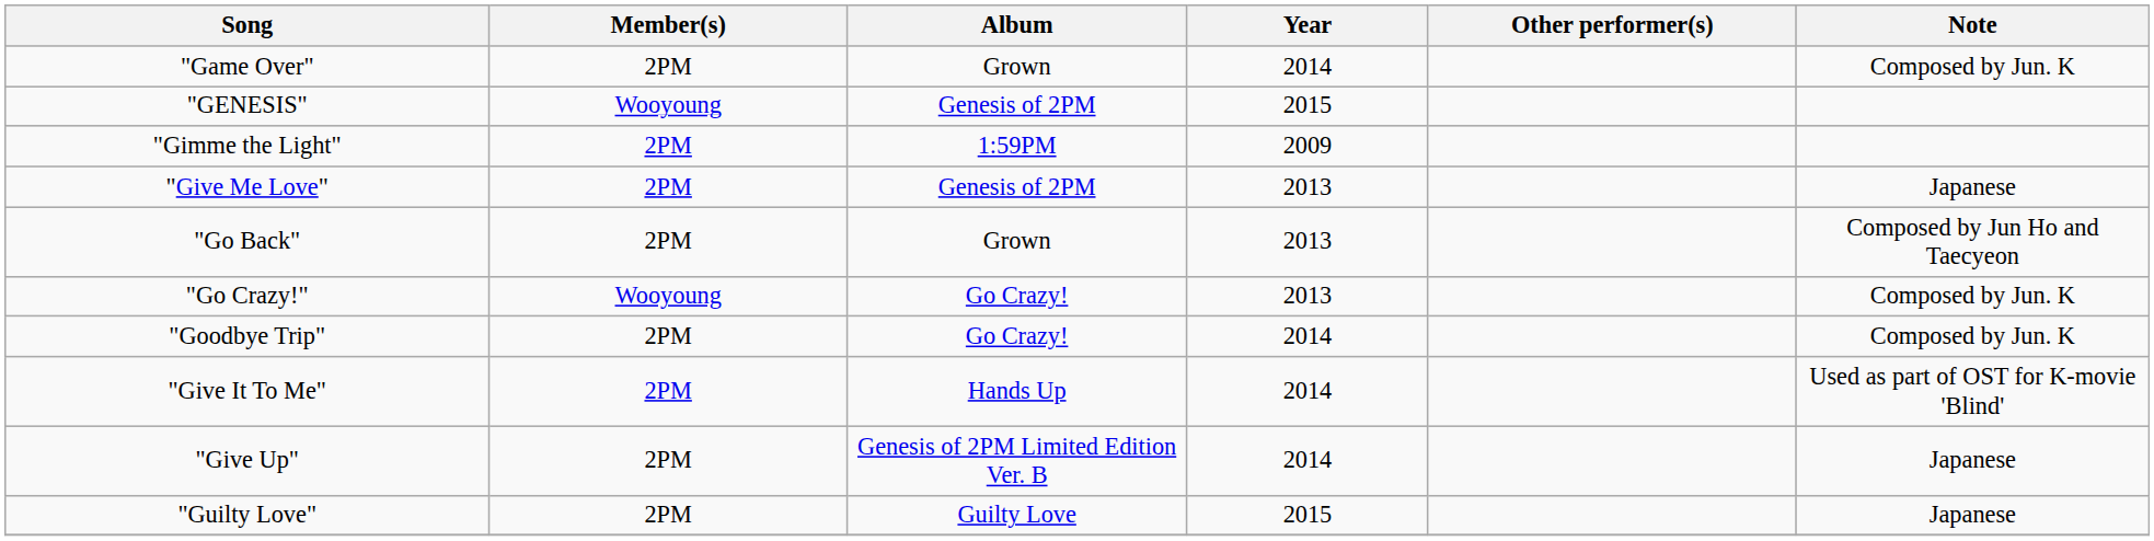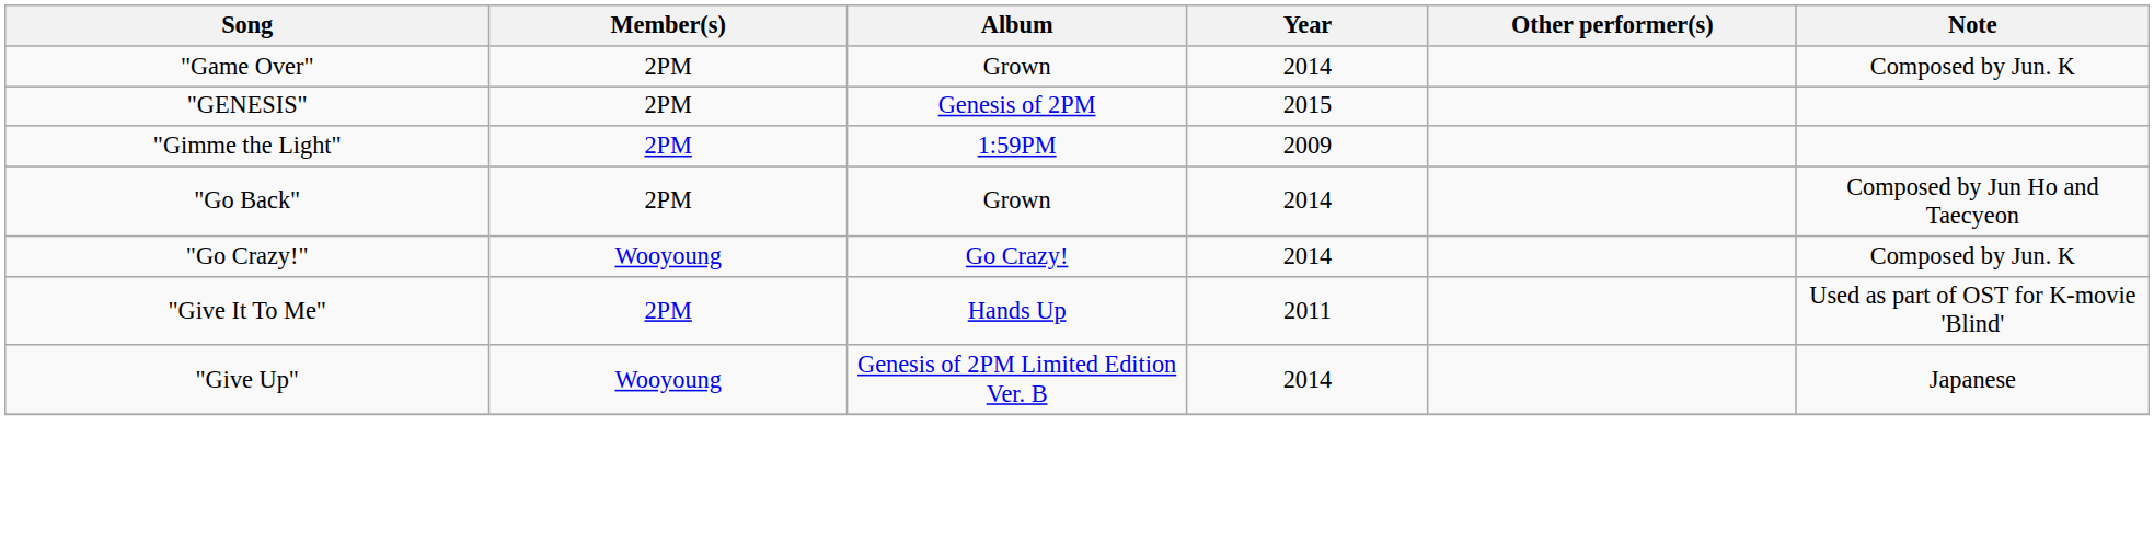 <table class="wikitable" style="margin:0.5em auto; clear:both; font-size:.9em; text-align:center; width:100%">
 <tr>
 <th width="500">Song</th>
 <th width="350">Member(s)</th>
 <th width="350">Album</th>
 <th width="250">Year</th>
 <th width="350">Other performer(s)</th>
 <th width="350">Note</th>
 </tr>
 <tr>
 <td>"Game Over"</td>
 <td>2PM</td>
 <td>Grown</td>
 <td>2014</td>
 <td></td>
 <td>Composed by Jun. K</td>
 </tr>
 <tr>
 <td>"GENESIS"</td>
-<td><a href='#'>Wooyoung</a></td>
+<td>2PM</td>
 <td><a href='#'>Genesis of 2PM</a></td>
 <td>2015</td>
 <td></td>
 <td></td>
 </tr>
 <tr>
 <td>"Gimme the Light"</td>
 <td><a href='#'>2PM</a></td>
 <td><a href='#'>1:59PM</a></td>
 <td>2009</td>
 <td></td>
 <td></td>
 </tr>
 <tr>
-<td>"<a href='#'>Give Me Love</a>"</td>
-<td><a href='#'>2PM</a></td>
-<td><a href='#'>Genesis of 2PM</a></td>
-<td>2013</td>
-<td></td>
-<td>Japanese</td>
-</tr>
-<tr>
 <td>"Go Back"</td>
 <td>2PM</td>
 <td>Grown</td>
-<td>2013</td>
+<td>2014</td>
 <td></td>
 <td>Composed by Jun Ho and Taecyeon</td>
 </tr>
 <tr>
 <td>"Go Crazy!"</td>
 <td><a href='#'>Wooyoung</a></td>
-<td><a href='#'>Go Crazy!</a></td>
-<td>2013</td>
-<td></td>
-<td>Composed by Jun. K</td>
-</tr>
-<tr>
-<td>"Goodbye Trip"</td>
-<td>2PM</td>
 <td><a href='#'>Go Crazy!</a></td>
 <td>2014</td>
 <td></td>
 <td>Composed by Jun. K</td>
 </tr>
 <tr>
 <td>"Give It To Me"</td>
 <td><a href='#'>2PM</a></td>
 <td><a href='#'>Hands Up</a></td>
-<td>2014</td>
+<td>2011</td>
 <td></td>
 <td>Used as part of OST for K-movie 'Blind'</td>
 </tr>
 <tr>
 <td>"Give Up"</td>
-<td>2PM</td>
+<td><a href='#'>Wooyoung</a></td>
 <td><a href='#'>Genesis of 2PM Limited Edition Ver. B</a></td>
 <td>2014</td>
 <td></td>
 <td>Japanese</td>
 </tr>
 <tr>
-<td>"Guilty Love"</td>
-<td>2PM</td>
-<td><a href='#'>Guilty Love</a></td>
-<td>2015</td>
-<td></td>
-<td>Japanese</td>
-</tr>
-<tr>
 </tr>
 </table>
